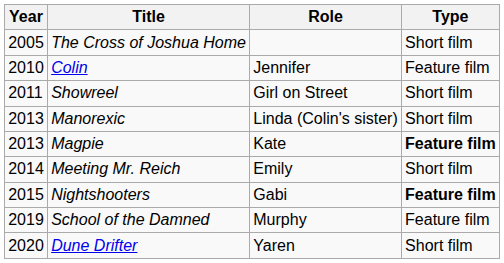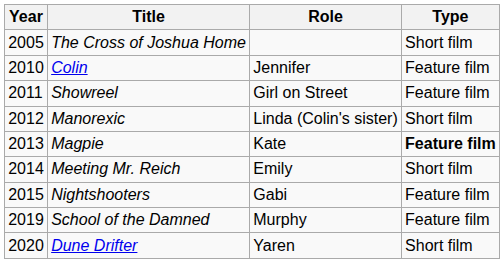 <table class=wikitable>
 <tr>
 <th>Year</th>
 <th>Title</th>
 <th>Role</th>
 <th>Type</th>
 </tr>
 <tr>
 <td>2005</td>
 <td><em>The Cross of Joshua Home</em></td>
 <td></td>
 <td>Short film</td>
 </tr>
 <tr>
 <td>2010</td>
 <td><em><a href='#'>Colin</a></em></td>
 <td>Jennifer</td>
 <td>Feature film</td>
 </tr>
 <tr>
 <td>2011</td>
 <td><em>Showreel</em></td>
 <td>Girl on Street</td>
-<td>Short film</td>
+<td>Feature film</td>
 </tr>
 <tr>
-<td>2013</td>
+<td>2012</td>
 <td><em>Manorexic</em></td>
 <td>Linda (Colin's sister)</td>
 <td>Short film</td>
 </tr>
 <tr>
 <td>2013</td>
 <td><em>Magpie</em></td>
 <td>Kate</td>
 <td><strong>Feature film</strong></td>
 </tr>
 <tr>
 <td>2014</td>
 <td><em>Meeting Mr. Reich</em></td>
 <td>Emily</td>
 <td>Short film</td>
 </tr>
 <tr>
 <td>2015</td>
 <td><em>Nightshooters</em></td>
 <td>Gabi</td>
-<td><strong>Feature film</strong></td>
+<td>Feature film</td>
 </tr>
 <tr>
 <td>2019</td>
 <td><em>School of the Damned</em></td>
 <td>Murphy</td>
 <td>Feature film</td>
 </tr>
 <tr>
 <td>2020</td>
 <td><em><a href='#'>Dune Drifter</a></em></td>
 <td>Yaren</td>
 <td>Short film</td>
 </tr>
 </table>
